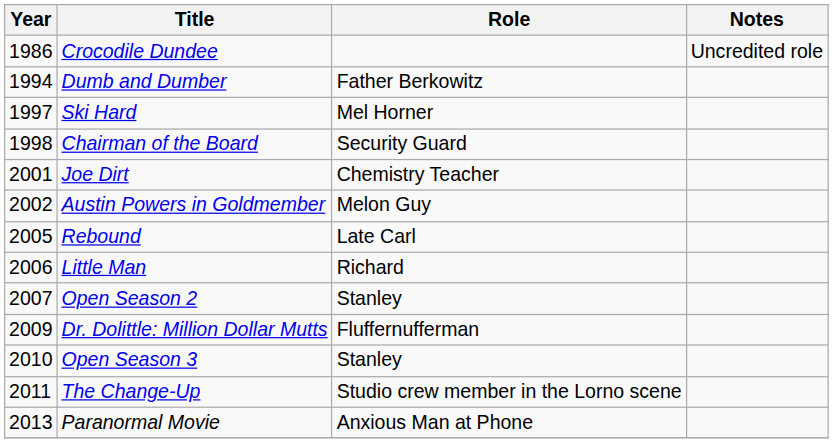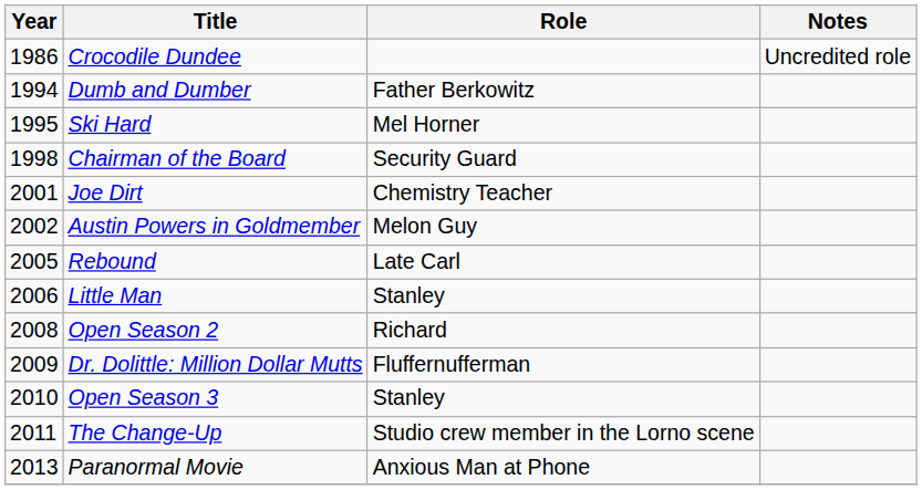 <table class="wikitable sortable">
 <tr>
 <th>Year</th>
 <th>Title</th>
 <th>Role</th>
 <th class="unsortable">Notes</th>
 </tr>
 <tr>
 <td>1986</td>
 <td><em><a href='#'>Crocodile Dundee</a></em></td>
 <td></td>
 <td>Uncredited role</td>
 </tr>
 <tr>
 <td>1994</td>
 <td><em><a href='#'>Dumb and Dumber</a></em></td>
 <td>Father Berkowitz</td>
 <td></td>
 </tr>
 <tr>
-<td>1997</td>
+<td>1995</td>
 <td><em><a href='#'>Ski Hard</a></em></td>
 <td>Mel Horner</td>
 <td></td>
 </tr>
 <tr>
 <td>1998</td>
 <td><em><a href='#'>Chairman of the Board</a></em></td>
 <td>Security Guard</td>
 <td></td>
 </tr>
 <tr>
 <td>2001</td>
 <td><em><a href='#'>Joe Dirt</a></em></td>
 <td>Chemistry Teacher</td>
 <td></td>
 </tr>
 <tr>
 <td>2002</td>
 <td><em><a href='#'>Austin Powers in Goldmember</a></em></td>
 <td>Melon Guy</td>
 <td></td>
 </tr>
 <tr>
 <td>2005</td>
 <td><em><a href='#'>Rebound</a></em></td>
 <td>Late Carl</td>
 <td></td>
 </tr>
 <tr>
 <td>2006</td>
 <td><em><a href='#'>Little Man</a></em></td>
-<td>Richard</td>
+<td>Stanley</td>
 <td></td>
 </tr>
 <tr>
-<td>2007</td>
+<td>2008</td>
 <td><em><a href='#'>Open Season 2</a></em></td>
-<td>Stanley</td>
+<td>Richard</td>
 <td></td>
 </tr>
 <tr>
 <td>2009</td>
 <td><em><a href='#'>Dr. Dolittle: Million Dollar Mutts</a></em></td>
 <td>Fluffernufferman</td>
 <td></td>
 </tr>
 <tr>
 <td>2010</td>
 <td><em><a href='#'>Open Season 3</a></em></td>
 <td>Stanley</td>
 <td></td>
 </tr>
 <tr>
 <td>2011</td>
 <td><em><a href='#'>The Change-Up</a></em></td>
 <td>Studio crew member in the Lorno scene</td>
 <td></td>
 </tr>
 <tr>
 <td>2013</td>
 <td><em>Paranormal Movie</em></td>
 <td>Anxious Man at Phone</td>
 <td></td>
 </tr>
 <tr>
 </tr>
 </table>
